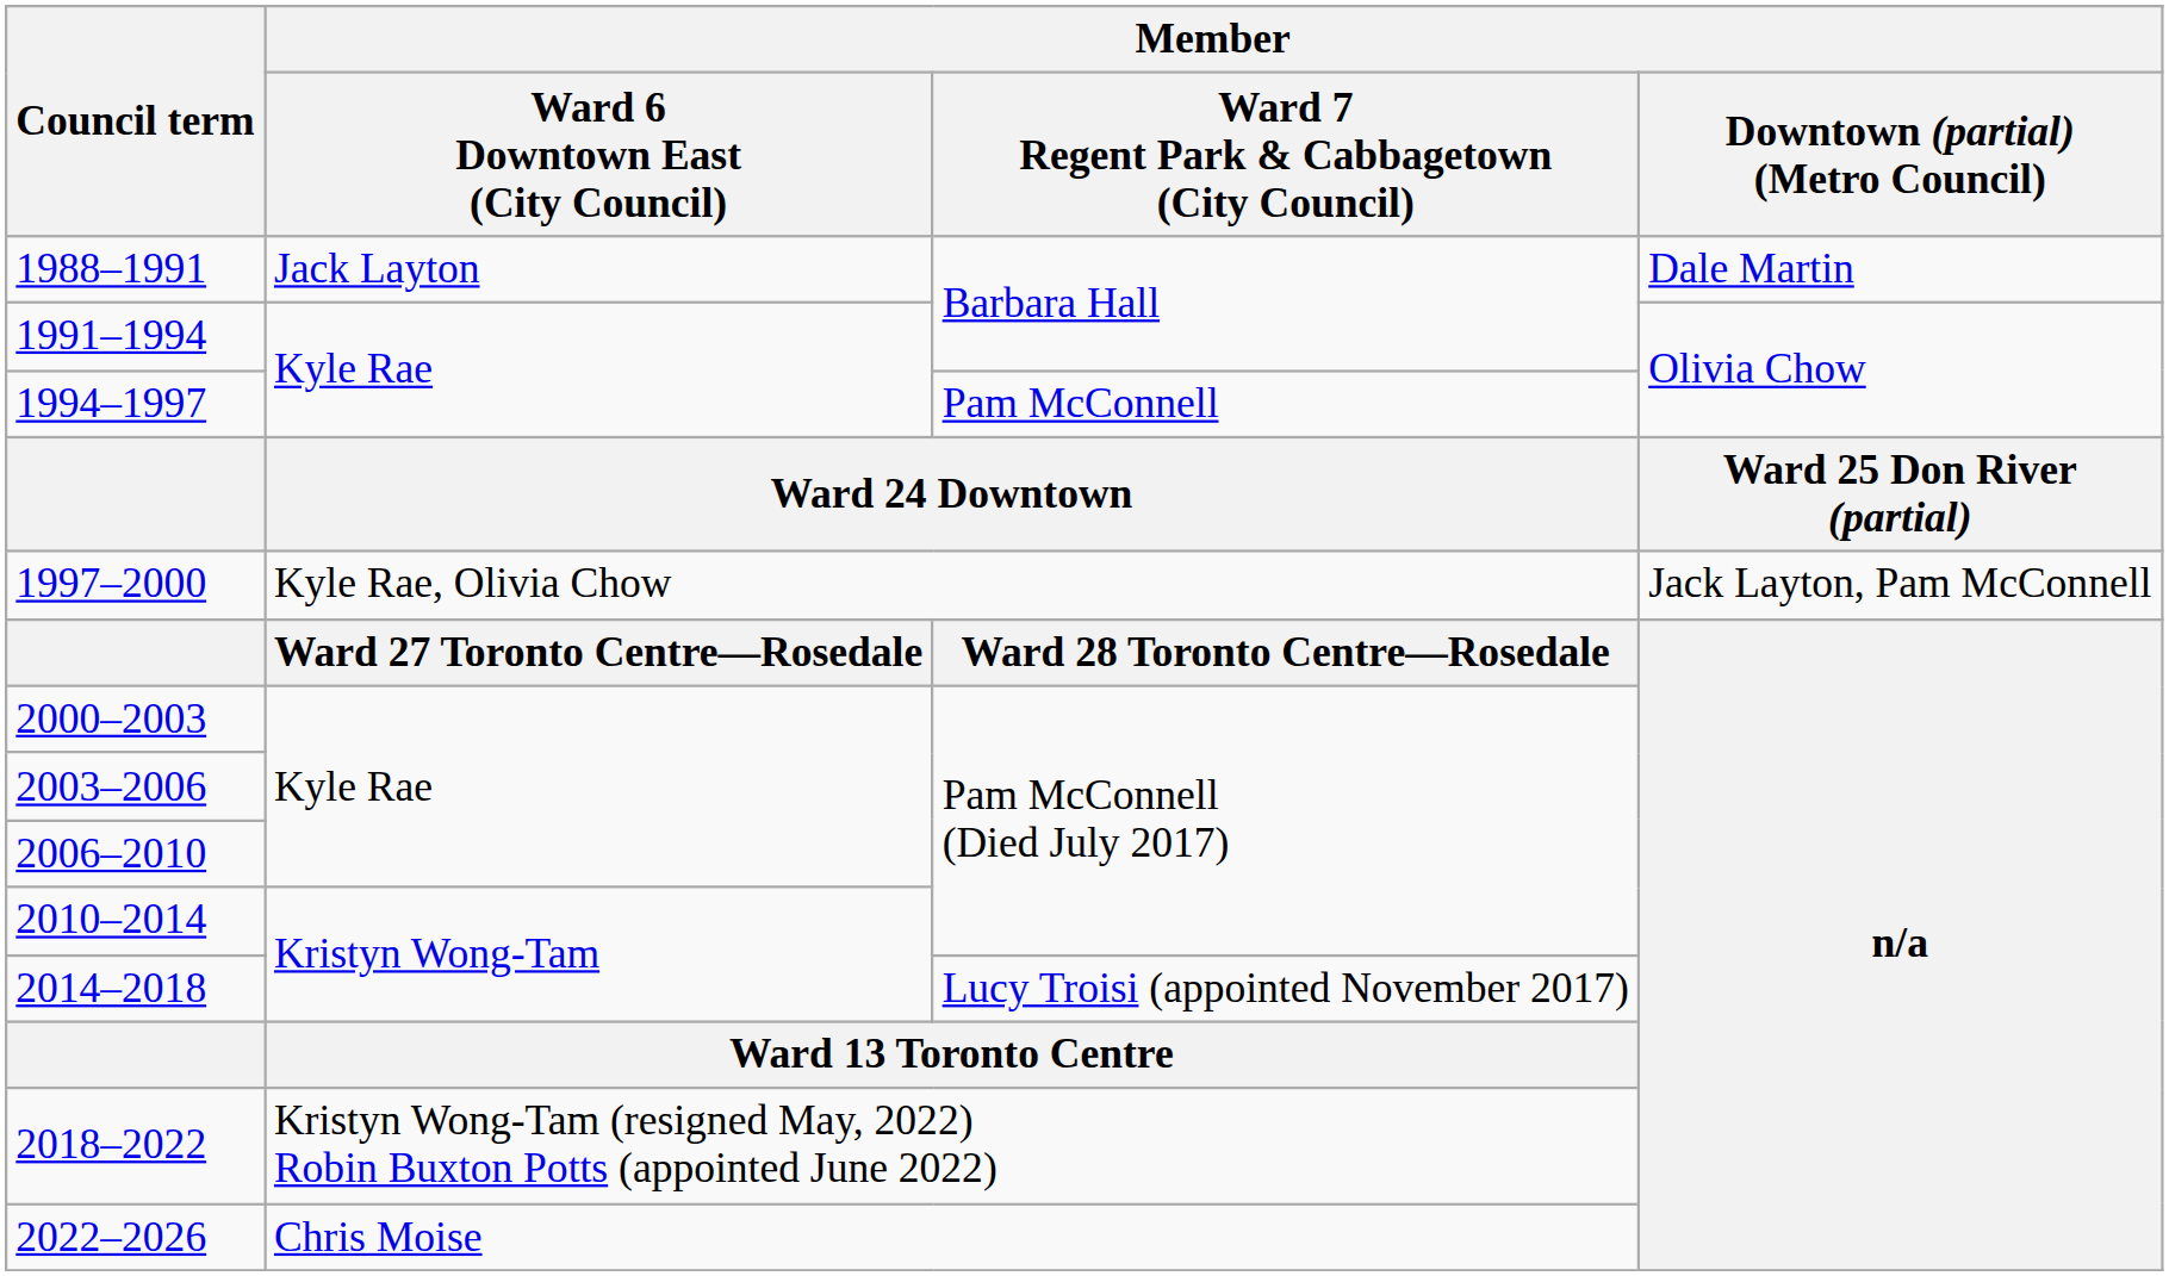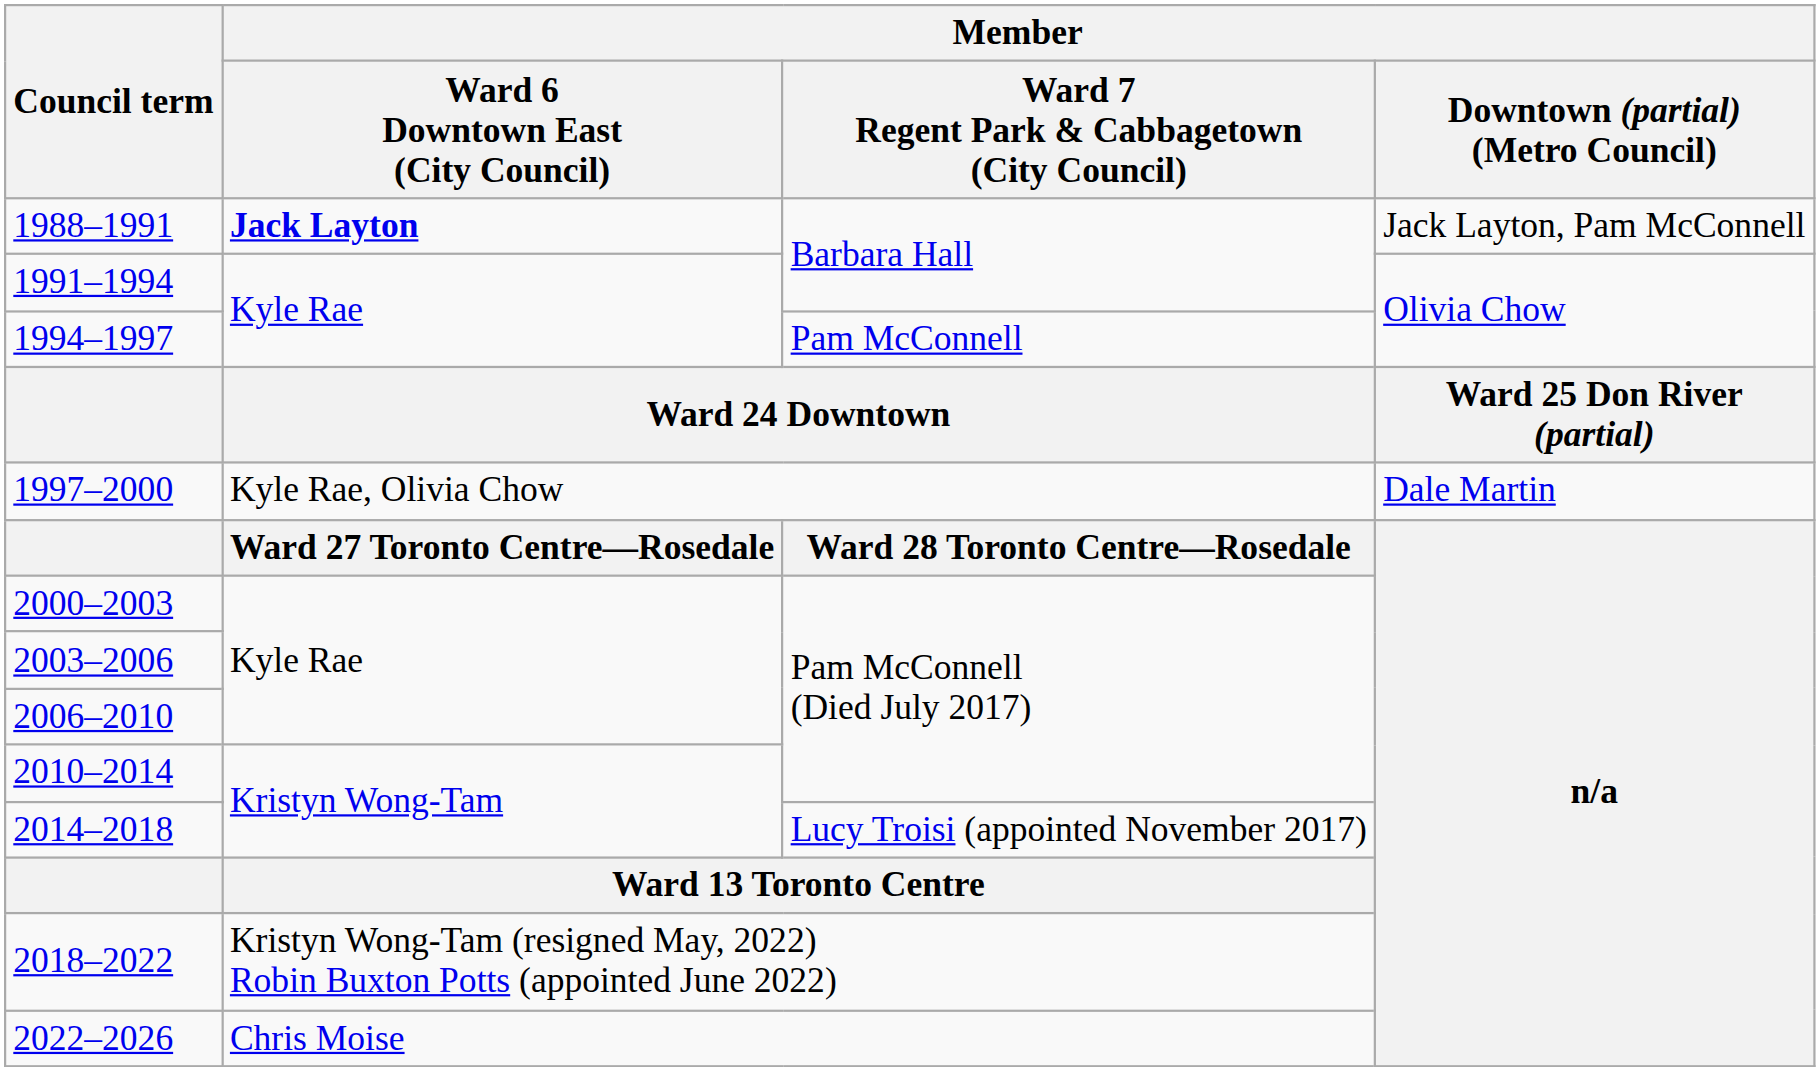 <table class="wikitable">
 <tr>
 <th rowspan="2">Council term</th>
 <th colspan="3">Member</th>
 </tr>
 <tr>
 <th>Ward 6<br>Downtown East<br>(City Council)</th>
 <th>Ward 7<br>Regent Park & Cabbagetown<br>(City Council)</th>
 <th>Downtown <em>(partial)</em><br>(Metro Council)</th>
 </tr>
 <tr>
 <td><a href='#'>1988–1991</a></td>
-<td><a href='#'>Jack Layton</a></td>
+<td><strong><a href='#'>Jack Layton</a></strong></td>
 <td Rowspan=2><a href='#'>Barbara Hall</a></td>
-<td><a href='#'>Dale Martin</a></td>
+<td>Jack Layton, Pam McConnell</td>
 </tr>
 <tr>
 <td><a href='#'>1991–1994</a></td>
 <td rowspan=2><a href='#'>Kyle Rae</a></td>
 <td rowspan="2"><a href='#'>Olivia Chow</a></td>
 </tr>
 <tr>
 <td><a href='#'>1994–1997</a></td>
 <td><a href='#'>Pam McConnell</a></td>
 </tr>
 <tr>
 <th></th>
 <th colspan=2>Ward 24 Downtown</th>
 <th>Ward 25 Don River<br><em>(partial)</em></th>
 </tr>
 <tr>
 <td><a href='#'>1997–2000</a></td>
 <td colspan="2">Kyle Rae, Olivia Chow</td>
-<td>Jack Layton, Pam McConnell</td>
+<td><a href='#'>Dale Martin</a></td>
 </tr>
 <tr>
 <th></th>
 <th>Ward 27 Toronto Centre—Rosedale</th>
 <th>Ward 28 Toronto Centre—Rosedale</th>
 <th rowspan=10>n/a</th>
 </tr>
 <tr>
 <td><a href='#'>2000–2003</a></td>
 <td rowspan="3">Kyle Rae</td>
 <td rowspan="5">Pam McConnell<br>(Died July 2017)</td>
 </tr>
 <tr>
 <td><a href='#'>2003–2006</a></td>
 </tr>
 <tr>
 <td><a href='#'>2006–2010</a></td>
 </tr>
 <tr>
 <td><a href='#'>2010–2014</a></td>
 <td rowspan="3"><a href='#'>Kristyn Wong-Tam</a></td>
 </tr>
 <tr>
 <td rowspan="2"><a href='#'>2014–2018</a></td>
 </tr>
 <tr>
 <td><a href='#'>Lucy Troisi</a> (appointed November 2017)</td>
 </tr>
 <tr>
 <th></th>
 <th colspan="2">Ward 13 Toronto Centre</th>
 </tr>
 <tr>
 <td><a href='#'>2018–2022</a></td>
 <td colspan="2">Kristyn Wong-Tam (resigned May, 2022)<br><a href='#'>Robin Buxton Potts</a> (appointed June 2022)</td>
 </tr>
 <tr>
 <td><a href='#'>2022–2026</a></td>
 <td colspan="2"><a href='#'>Chris Moise</a></td>
 </tr>
 </table>
